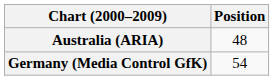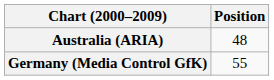 <table class="wikitable sortable plainrowheaders" style="text-align:center">
 <tr>
 <th>Chart (2000–2009)</th>
 <th>Position</th>
 </tr>
 <tr>
 <th scope="row">Australia (ARIA)</th>
 <td>48</td>
 </tr>
 <tr>
 <th scope="row">Germany (Media Control GfK)</th>
-<td>54</td>
+<td>55</td>
 </tr>
 </table>
